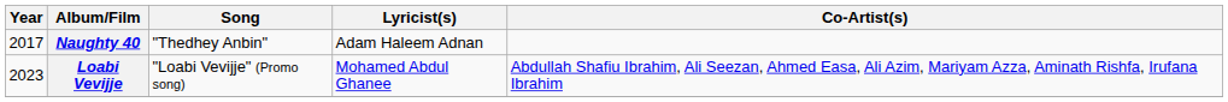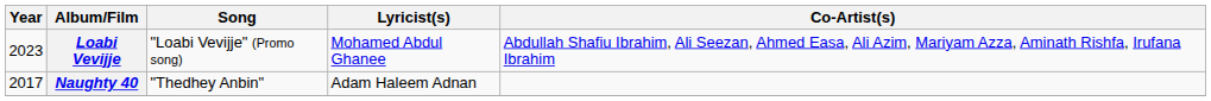 <table class="wikitable plainrowheaders">
 <tr>
 <th scope="col">Year</th>
 <th scope="col">Album/Film</th>
 <th scope="col">Song</th>
 <th scope="col">Lyricist(s)</th>
 <th scope="col">Co-Artist(s)</th>
 </tr>
 <tr>
+<td>2023</td>
+<th scope="row"><em><a href='#'>Loabi Vevijje</a></em></th>
+<td>"Loabi Vevijje" <small>(Promo song)</small></td>
+<td><a href='#'>Mohamed Abdul Ghanee</a></td>
+<td><a href='#'>Abdullah Shafiu Ibrahim</a>, <a href='#'>Ali Seezan</a>, <a href='#'>Ahmed Easa</a>, <a href='#'>Ali Azim</a>, <a href='#'>Mariyam Azza</a>, <a href='#'>Aminath Rishfa</a>, <a href='#'>Irufana Ibrahim</a></td>
+</tr>
+<tr>
 <td>2017</td>
 <th scope="row"><em><a href='#'>Naughty 40</a></em></th>
 <td>"Thedhey Anbin"</td>
 <td>Adam Haleem Adnan</td>
 <td></td>
 </tr>
 <tr>
-<td>2023</td>
-<th scope="row"><em><a href='#'>Loabi Vevijje</a></em></th>
-<td>"Loabi Vevijje" <small>(Promo song)</small></td>
-<td><a href='#'>Mohamed Abdul Ghanee</a></td>
-<td><a href='#'>Abdullah Shafiu Ibrahim</a>, <a href='#'>Ali Seezan</a>, <a href='#'>Ahmed Easa</a>, <a href='#'>Ali Azim</a>, <a href='#'>Mariyam Azza</a>, <a href='#'>Aminath Rishfa</a>, <a href='#'>Irufana Ibrahim</a></td>
-</tr>
-<tr>
 </tr>
 </table>
